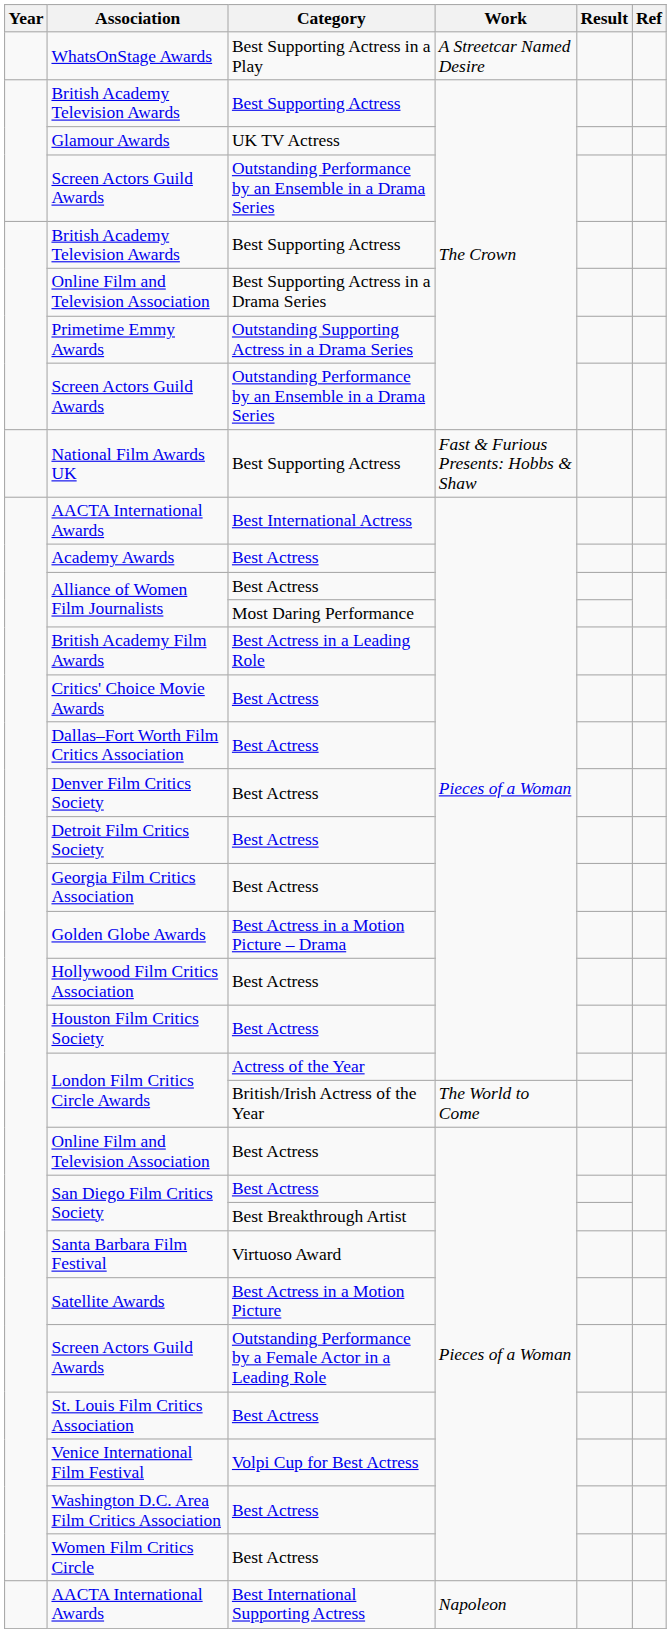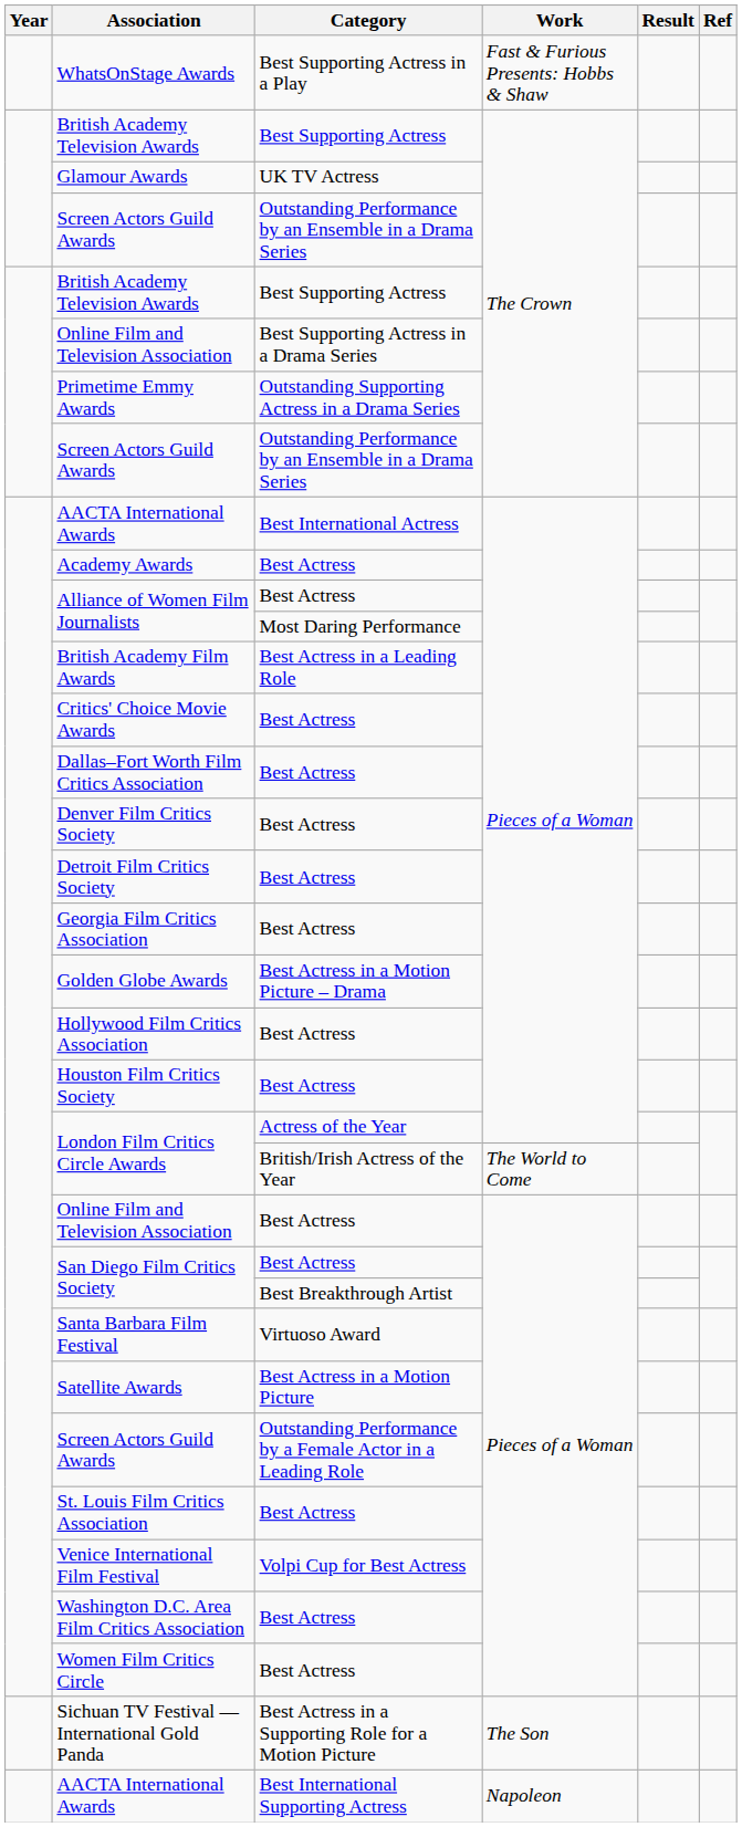 <table class="wikitable">
 <tr>
 <th>Year</th>
 <th>Association</th>
 <th>Category</th>
 <th>Work</th>
 <th>Result</th>
 <th>Ref</th>
 </tr>
 <tr>
 <td></td>
 <td><a href='#'>WhatsOnStage Awards</a></td>
 <td>Best Supporting Actress in a Play</td>
-<td><em>A Streetcar Named Desire</em></td>
+<td><em>Fast & Furious Presents: Hobbs & Shaw</em></td>
 <td></td>
 <td></td>
 </tr>
 <tr>
 <td rowspan="3"></td>
 <td><a href='#'>British Academy Television Awards</a></td>
 <td><a href='#'>Best Supporting Actress</a></td>
 <td rowspan="7"><em>The Crown</em></td>
 <td></td>
 <td></td>
 </tr>
 <tr>
 <td><a href='#'>Glamour Awards</a></td>
 <td>UK TV Actress</td>
 <td></td>
 <td></td>
 </tr>
 <tr>
 <td><a href='#'>Screen Actors Guild Awards</a></td>
 <td><a href='#'>Outstanding Performance by an Ensemble in a Drama Series</a></td>
 <td></td>
 <td></td>
 </tr>
 <tr>
 <td rowspan="4"></td>
 <td><a href='#'>British Academy Television Awards</a></td>
 <td>Best Supporting Actress</td>
 <td></td>
 <td></td>
 </tr>
 <tr>
 <td><a href='#'>Online Film and Television Association</a></td>
 <td>Best Supporting Actress in a Drama Series</td>
 <td></td>
 <td></td>
 </tr>
 <tr>
 <td><a href='#'>Primetime Emmy Awards</a></td>
 <td><a href='#'>Outstanding Supporting Actress in a Drama Series</a></td>
 <td></td>
 <td></td>
 </tr>
 <tr>
 <td><a href='#'>Screen Actors Guild Awards</a></td>
 <td><a href='#'>Outstanding Performance by an Ensemble in a Drama Series</a></td>
-<td></td>
-<td></td>
-</tr>
-<tr>
-<td></td>
-<td><a href='#'>National Film Awards UK</a></td>
-<td>Best Supporting Actress</td>
-<td><em>Fast & Furious Presents: Hobbs & Shaw</em></td>
 <td></td>
 <td></td>
 </tr>
 <tr>
 <td rowspan="25"></td>
 <td><a href='#'>AACTA International Awards</a></td>
 <td><a href='#'>Best International Actress</a></td>
 <td rowspan="14"><em><a href='#'>Pieces of a Woman</a></em></td>
 <td></td>
 <td></td>
 </tr>
 <tr>
 <td><a href='#'>Academy Awards</a></td>
 <td><a href='#'>Best Actress</a></td>
 <td></td>
 <td></td>
 </tr>
 <tr>
 <td rowspan="2"><a href='#'>Alliance of Women Film Journalists</a></td>
 <td>Best Actress</td>
 <td></td>
 <td rowspan="2"></td>
 </tr>
 <tr>
 <td>Most Daring Performance</td>
 <td></td>
 </tr>
 <tr>
 <td><a href='#'>British Academy Film Awards</a></td>
 <td><a href='#'>Best Actress in a Leading Role</a></td>
 <td></td>
 <td></td>
 </tr>
 <tr>
 <td><a href='#'>Critics' Choice Movie Awards</a></td>
 <td><a href='#'>Best Actress</a></td>
 <td></td>
 <td></td>
 </tr>
 <tr>
 <td><a href='#'>Dallas–Fort Worth Film Critics Association</a></td>
 <td><a href='#'>Best Actress</a></td>
 <td></td>
 <td></td>
 </tr>
 <tr>
 <td><a href='#'>Denver Film Critics Society</a></td>
 <td>Best Actress</td>
 <td></td>
 <td></td>
 </tr>
 <tr>
 <td><a href='#'>Detroit Film Critics Society</a></td>
 <td><a href='#'>Best Actress</a></td>
 <td></td>
 <td></td>
 </tr>
 <tr>
 <td><a href='#'>Georgia Film Critics Association</a></td>
 <td>Best Actress</td>
 <td></td>
 <td></td>
 </tr>
 <tr>
 <td><a href='#'>Golden Globe Awards</a></td>
 <td><a href='#'>Best Actress in a Motion Picture – Drama</a></td>
 <td></td>
 <td></td>
 </tr>
 <tr>
 <td><a href='#'>Hollywood Film Critics Association</a></td>
 <td>Best Actress</td>
 <td></td>
 <td></td>
 </tr>
 <tr>
 <td><a href='#'>Houston Film Critics Society</a></td>
 <td><a href='#'>Best Actress</a></td>
 <td></td>
 <td></td>
 </tr>
 <tr>
 <td rowspan="2"><a href='#'>London Film Critics Circle Awards</a></td>
 <td><a href='#'>Actress of the Year</a></td>
 <td></td>
 <td rowspan="2"></td>
 </tr>
 <tr>
 <td>British/Irish Actress of the Year</td>
 <td><em>The World to Come</em></td>
 <td></td>
 </tr>
 <tr>
 <td><a href='#'>Online Film and Television Association</a></td>
 <td>Best Actress</td>
 <td rowspan="10"><em>Pieces of a Woman</em></td>
 <td></td>
 <td></td>
 </tr>
 <tr>
 <td rowspan="2"><a href='#'>San Diego Film Critics Society</a></td>
 <td><a href='#'>Best Actress</a></td>
 <td></td>
 <td rowspan="2"></td>
 </tr>
 <tr>
 <td>Best Breakthrough Artist</td>
 <td></td>
 </tr>
 <tr>
 <td><a href='#'>Santa Barbara Film Festival</a></td>
 <td>Virtuoso Award</td>
 <td></td>
 <td></td>
 </tr>
 <tr>
 <td><a href='#'>Satellite Awards</a></td>
 <td><a href='#'>Best Actress in a Motion Picture</a></td>
 <td></td>
 <td></td>
 </tr>
 <tr>
 <td><a href='#'>Screen Actors Guild Awards</a></td>
 <td><a href='#'>Outstanding Performance by a Female Actor in a Leading Role</a></td>
 <td></td>
 <td></td>
 </tr>
 <tr>
 <td><a href='#'>St. Louis Film Critics Association</a></td>
 <td><a href='#'>Best Actress</a></td>
 <td></td>
 <td></td>
 </tr>
 <tr>
 <td><a href='#'>Venice International Film Festival</a></td>
 <td><a href='#'>Volpi Cup for Best Actress</a></td>
 <td></td>
 <td></td>
 </tr>
 <tr>
 <td><a href='#'>Washington D.C. Area Film Critics Association</a></td>
 <td><a href='#'>Best Actress</a></td>
 <td></td>
 <td></td>
 </tr>
 <tr>
 <td><a href='#'>Women Film Critics Circle</a></td>
 <td>Best Actress</td>
 <td></td>
 <td></td>
 </tr>
 <tr>
 <td></td>
+<td>Sichuan TV Festival — International Gold Panda</td>
+<td>Best Actress in a Supporting Role for a Motion Picture</td>
+<td><em>The Son</em></td>
+<td></td>
+<td></td>
+</tr>
+<tr>
+<td></td>
 <td><a href='#'>AACTA International Awards</a></td>
 <td><a href='#'>Best International Supporting Actress</a></td>
 <td><em>Napoleon</em></td>
 <td></td>
 <td></td>
 </tr>
 </table>
